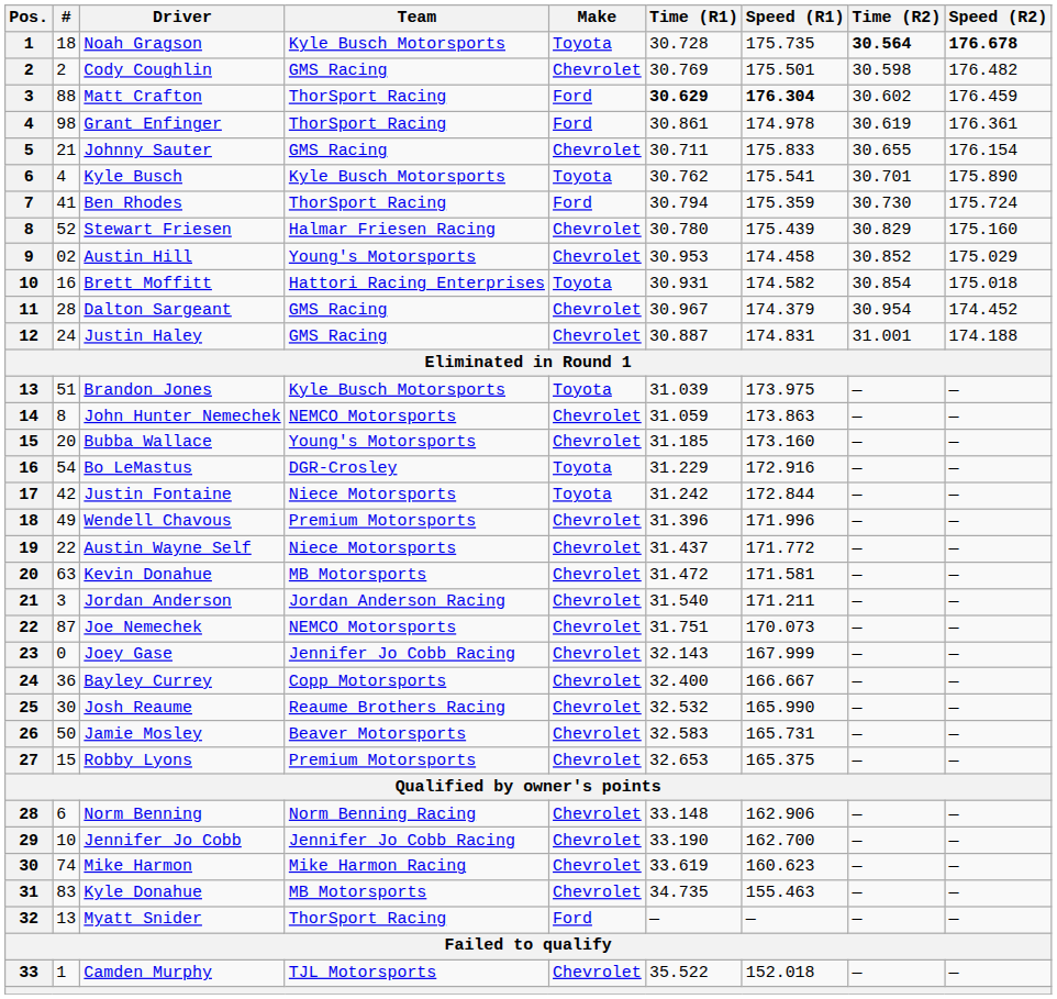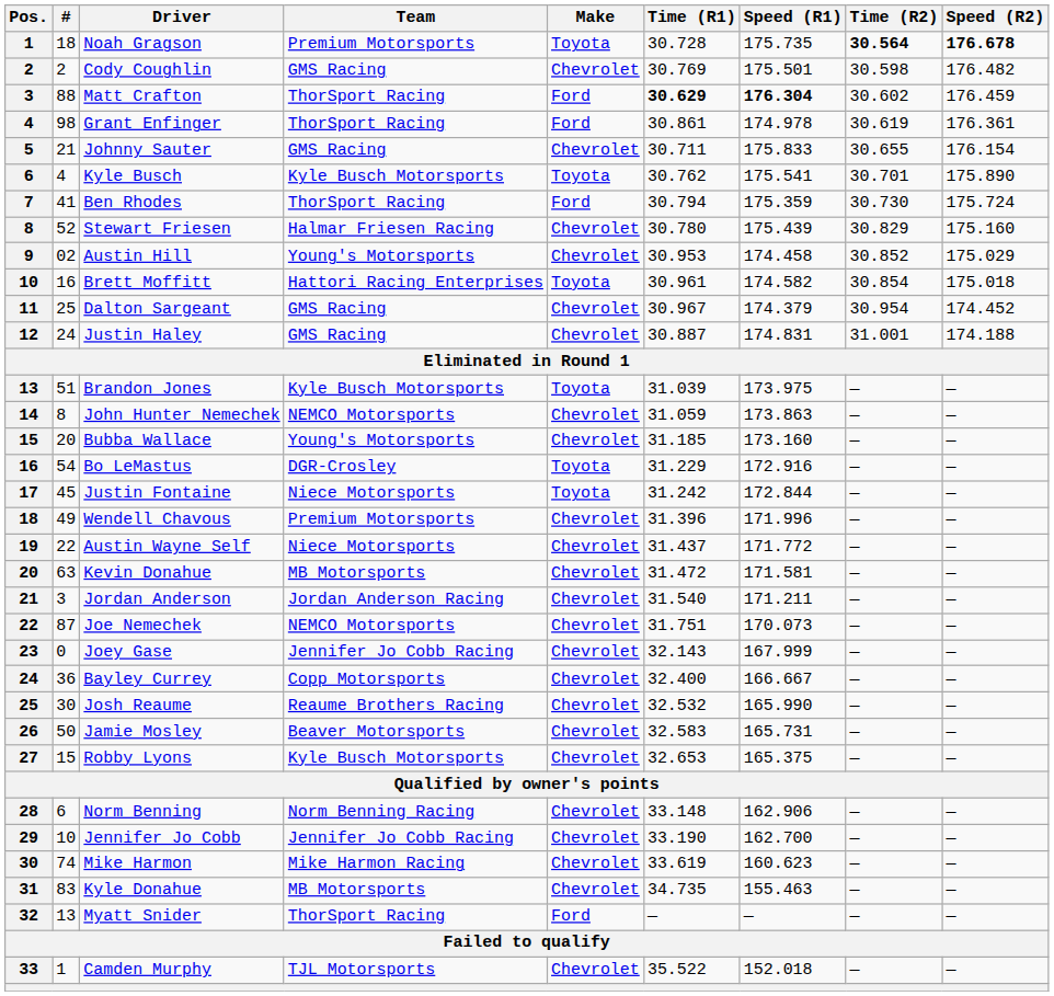 <table class="wikitable" style="font-size:95%">
 <tr>
 <th>Pos.</th>
 <th>#</th>
 <th>Driver</th>
 <th>Team</th>
 <th>Make</th>
 <th>Time (R1)</th>
 <th>Speed (R1)</th>
 <th>Time (R2)</th>
 <th>Speed (R2)</th>
 </tr>
 <tr>
 <th>1</th>
 <td>18</td>
 <td><a href='#'>Noah Gragson</a></td>
-<td><a href='#'>Kyle Busch Motorsports</a></td>
+<td><a href='#'>Premium Motorsports</a></td>
 <td><a href='#'>Toyota</a></td>
 <td>30.728</td>
 <td>175.735</td>
 <td><strong>30.564</strong></td>
 <td><strong>176.678</strong></td>
 </tr>
 <tr>
 <th>2</th>
 <td>2</td>
 <td><a href='#'>Cody Coughlin</a></td>
 <td><a href='#'>GMS Racing</a></td>
 <td><a href='#'>Chevrolet</a></td>
 <td>30.769</td>
 <td>175.501</td>
 <td>30.598</td>
 <td>176.482</td>
 </tr>
 <tr>
 <th>3</th>
 <td>88</td>
 <td><a href='#'>Matt Crafton</a></td>
 <td><a href='#'>ThorSport Racing</a></td>
 <td><a href='#'>Ford</a></td>
 <td><strong>30.629</strong></td>
 <td><strong>176.304</strong></td>
 <td>30.602</td>
 <td>176.459</td>
 </tr>
 <tr>
 <th>4</th>
 <td>98</td>
 <td><a href='#'>Grant Enfinger</a></td>
 <td><a href='#'>ThorSport Racing</a></td>
 <td><a href='#'>Ford</a></td>
 <td>30.861</td>
 <td>174.978</td>
 <td>30.619</td>
 <td>176.361</td>
 </tr>
 <tr>
 <th>5</th>
 <td>21</td>
 <td><a href='#'>Johnny Sauter</a></td>
 <td><a href='#'>GMS Racing</a></td>
 <td><a href='#'>Chevrolet</a></td>
 <td>30.711</td>
 <td>175.833</td>
 <td>30.655</td>
 <td>176.154</td>
 </tr>
 <tr>
 <th>6</th>
 <td>4</td>
 <td><a href='#'>Kyle Busch</a></td>
 <td><a href='#'>Kyle Busch Motorsports</a></td>
 <td><a href='#'>Toyota</a></td>
 <td>30.762</td>
 <td>175.541</td>
 <td>30.701</td>
 <td>175.890</td>
 </tr>
 <tr>
 <th>7</th>
 <td>41</td>
 <td><a href='#'>Ben Rhodes</a></td>
 <td><a href='#'>ThorSport Racing</a></td>
 <td><a href='#'>Ford</a></td>
 <td>30.794</td>
 <td>175.359</td>
 <td>30.730</td>
 <td>175.724</td>
 </tr>
 <tr>
 <th>8</th>
 <td>52</td>
 <td><a href='#'>Stewart Friesen</a></td>
 <td><a href='#'>Halmar Friesen Racing</a></td>
 <td><a href='#'>Chevrolet</a></td>
 <td>30.780</td>
 <td>175.439</td>
 <td>30.829</td>
 <td>175.160</td>
 </tr>
 <tr>
 <th>9</th>
 <td>02</td>
 <td><a href='#'>Austin Hill</a></td>
 <td><a href='#'>Young's Motorsports</a></td>
 <td><a href='#'>Chevrolet</a></td>
 <td>30.953</td>
 <td>174.458</td>
 <td>30.852</td>
 <td>175.029</td>
 </tr>
 <tr>
 <th>10</th>
 <td>16</td>
 <td><a href='#'>Brett Moffitt</a></td>
 <td><a href='#'>Hattori Racing Enterprises</a></td>
 <td><a href='#'>Toyota</a></td>
-<td>30.931</td>
+<td>30.961</td>
 <td>174.582</td>
 <td>30.854</td>
 <td>175.018</td>
 </tr>
 <tr>
 <th>11</th>
-<td>28</td>
+<td>25</td>
 <td><a href='#'>Dalton Sargeant</a></td>
 <td><a href='#'>GMS Racing</a></td>
 <td><a href='#'>Chevrolet</a></td>
 <td>30.967</td>
 <td>174.379</td>
 <td>30.954</td>
 <td>174.452</td>
 </tr>
 <tr>
 <th>12</th>
 <td>24</td>
 <td><a href='#'>Justin Haley</a></td>
 <td><a href='#'>GMS Racing</a></td>
 <td><a href='#'>Chevrolet</a></td>
 <td>30.887</td>
 <td>174.831</td>
 <td>31.001</td>
 <td>174.188</td>
 </tr>
 <tr>
 <th colspan="9">Eliminated in Round 1</th>
 </tr>
 <tr>
 <th>13</th>
 <td>51</td>
 <td><a href='#'>Brandon Jones</a></td>
 <td><a href='#'>Kyle Busch Motorsports</a></td>
 <td><a href='#'>Toyota</a></td>
 <td>31.039</td>
 <td>173.975</td>
 <td>—</td>
 <td>—</td>
 </tr>
 <tr>
 <th>14</th>
 <td>8</td>
 <td><a href='#'>John Hunter Nemechek</a></td>
 <td><a href='#'>NEMCO Motorsports</a></td>
 <td><a href='#'>Chevrolet</a></td>
 <td>31.059</td>
 <td>173.863</td>
 <td>—</td>
 <td>—</td>
 </tr>
 <tr>
 <th>15</th>
 <td>20</td>
 <td><a href='#'>Bubba Wallace</a></td>
 <td><a href='#'>Young's Motorsports</a></td>
 <td><a href='#'>Chevrolet</a></td>
 <td>31.185</td>
 <td>173.160</td>
 <td>—</td>
 <td>—</td>
 </tr>
 <tr>
 <th>16</th>
 <td>54</td>
 <td><a href='#'>Bo LeMastus</a></td>
 <td><a href='#'>DGR-Crosley</a></td>
 <td><a href='#'>Toyota</a></td>
 <td>31.229</td>
 <td>172.916</td>
 <td>—</td>
 <td>—</td>
 </tr>
 <tr>
 <th>17</th>
-<td>42</td>
+<td>45</td>
 <td><a href='#'>Justin Fontaine</a></td>
 <td><a href='#'>Niece Motorsports</a></td>
 <td><a href='#'>Toyota</a></td>
 <td>31.242</td>
 <td>172.844</td>
 <td>—</td>
 <td>—</td>
 </tr>
 <tr>
 <th>18</th>
 <td>49</td>
 <td><a href='#'>Wendell Chavous</a></td>
 <td><a href='#'>Premium Motorsports</a></td>
 <td><a href='#'>Chevrolet</a></td>
 <td>31.396</td>
 <td>171.996</td>
 <td>—</td>
 <td>—</td>
 </tr>
 <tr>
 <th>19</th>
 <td>22</td>
 <td><a href='#'>Austin Wayne Self</a></td>
 <td><a href='#'>Niece Motorsports</a></td>
 <td><a href='#'>Chevrolet</a></td>
 <td>31.437</td>
 <td>171.772</td>
 <td>—</td>
 <td>—</td>
 </tr>
 <tr>
 <th>20</th>
 <td>63</td>
 <td><a href='#'>Kevin Donahue</a></td>
 <td><a href='#'>MB Motorsports</a></td>
 <td><a href='#'>Chevrolet</a></td>
 <td>31.472</td>
 <td>171.581</td>
 <td>—</td>
 <td>—</td>
 </tr>
 <tr>
 <th>21</th>
 <td>3</td>
 <td><a href='#'>Jordan Anderson</a></td>
 <td><a href='#'>Jordan Anderson Racing</a></td>
 <td><a href='#'>Chevrolet</a></td>
 <td>31.540</td>
 <td>171.211</td>
 <td>—</td>
 <td>—</td>
 </tr>
 <tr>
 <th>22</th>
 <td>87</td>
 <td><a href='#'>Joe Nemechek</a></td>
 <td><a href='#'>NEMCO Motorsports</a></td>
 <td><a href='#'>Chevrolet</a></td>
 <td>31.751</td>
 <td>170.073</td>
 <td>—</td>
 <td>—</td>
 </tr>
 <tr>
 <th>23</th>
 <td>0</td>
 <td><a href='#'>Joey Gase</a></td>
 <td><a href='#'>Jennifer Jo Cobb Racing</a></td>
 <td><a href='#'>Chevrolet</a></td>
 <td>32.143</td>
 <td>167.999</td>
 <td>—</td>
 <td>—</td>
 </tr>
 <tr>
 <th>24</th>
 <td>36</td>
 <td><a href='#'>Bayley Currey</a></td>
 <td><a href='#'>Copp Motorsports</a></td>
 <td><a href='#'>Chevrolet</a></td>
 <td>32.400</td>
 <td>166.667</td>
 <td>—</td>
 <td>—</td>
 </tr>
 <tr>
 <th>25</th>
 <td>30</td>
 <td><a href='#'>Josh Reaume</a></td>
 <td><a href='#'>Reaume Brothers Racing</a></td>
 <td><a href='#'>Chevrolet</a></td>
 <td>32.532</td>
 <td>165.990</td>
 <td>—</td>
 <td>—</td>
 </tr>
 <tr>
 <th>26</th>
 <td>50</td>
 <td><a href='#'>Jamie Mosley</a></td>
 <td><a href='#'>Beaver Motorsports</a></td>
 <td><a href='#'>Chevrolet</a></td>
 <td>32.583</td>
 <td>165.731</td>
 <td>—</td>
 <td>—</td>
 </tr>
 <tr>
 <th>27</th>
 <td>15</td>
 <td><a href='#'>Robby Lyons</a></td>
-<td><a href='#'>Premium Motorsports</a></td>
+<td><a href='#'>Kyle Busch Motorsports</a></td>
 <td><a href='#'>Chevrolet</a></td>
 <td>32.653</td>
 <td>165.375</td>
 <td>—</td>
 <td>—</td>
 </tr>
 <tr>
 <th colspan="9">Qualified by owner's points</th>
 </tr>
 <tr>
 <th>28</th>
 <td>6</td>
 <td><a href='#'>Norm Benning</a></td>
 <td><a href='#'>Norm Benning Racing</a></td>
 <td><a href='#'>Chevrolet</a></td>
 <td>33.148</td>
 <td>162.906</td>
 <td>—</td>
 <td>—</td>
 </tr>
 <tr>
 <th>29</th>
 <td>10</td>
 <td><a href='#'>Jennifer Jo Cobb</a></td>
 <td><a href='#'>Jennifer Jo Cobb Racing</a></td>
 <td><a href='#'>Chevrolet</a></td>
 <td>33.190</td>
 <td>162.700</td>
 <td>—</td>
 <td>—</td>
 </tr>
 <tr>
 <th>30</th>
 <td>74</td>
 <td><a href='#'>Mike Harmon</a></td>
 <td><a href='#'>Mike Harmon Racing</a></td>
 <td><a href='#'>Chevrolet</a></td>
 <td>33.619</td>
 <td>160.623</td>
 <td>—</td>
 <td>—</td>
 </tr>
 <tr>
 <th>31</th>
 <td>83</td>
 <td><a href='#'>Kyle Donahue</a></td>
 <td><a href='#'>MB Motorsports</a></td>
 <td><a href='#'>Chevrolet</a></td>
 <td>34.735</td>
 <td>155.463</td>
 <td>—</td>
 <td>—</td>
 </tr>
 <tr>
 <th>32</th>
 <td>13</td>
 <td><a href='#'>Myatt Snider</a></td>
 <td><a href='#'>ThorSport Racing</a></td>
 <td><a href='#'>Ford</a></td>
 <td>—</td>
 <td>—</td>
 <td>—</td>
 <td>—</td>
 </tr>
 <tr>
 <th colspan="9">Failed to qualify</th>
 </tr>
 <tr>
 <th>33</th>
 <td>1</td>
 <td><a href='#'>Camden Murphy</a></td>
 <td><a href='#'>TJL Motorsports</a></td>
 <td><a href='#'>Chevrolet</a></td>
 <td>35.522</td>
 <td>152.018</td>
 <td>—</td>
 <td>—</td>
 </tr>
 <tr>
 <th colspan="9"></th>
 </tr>
 </table>
